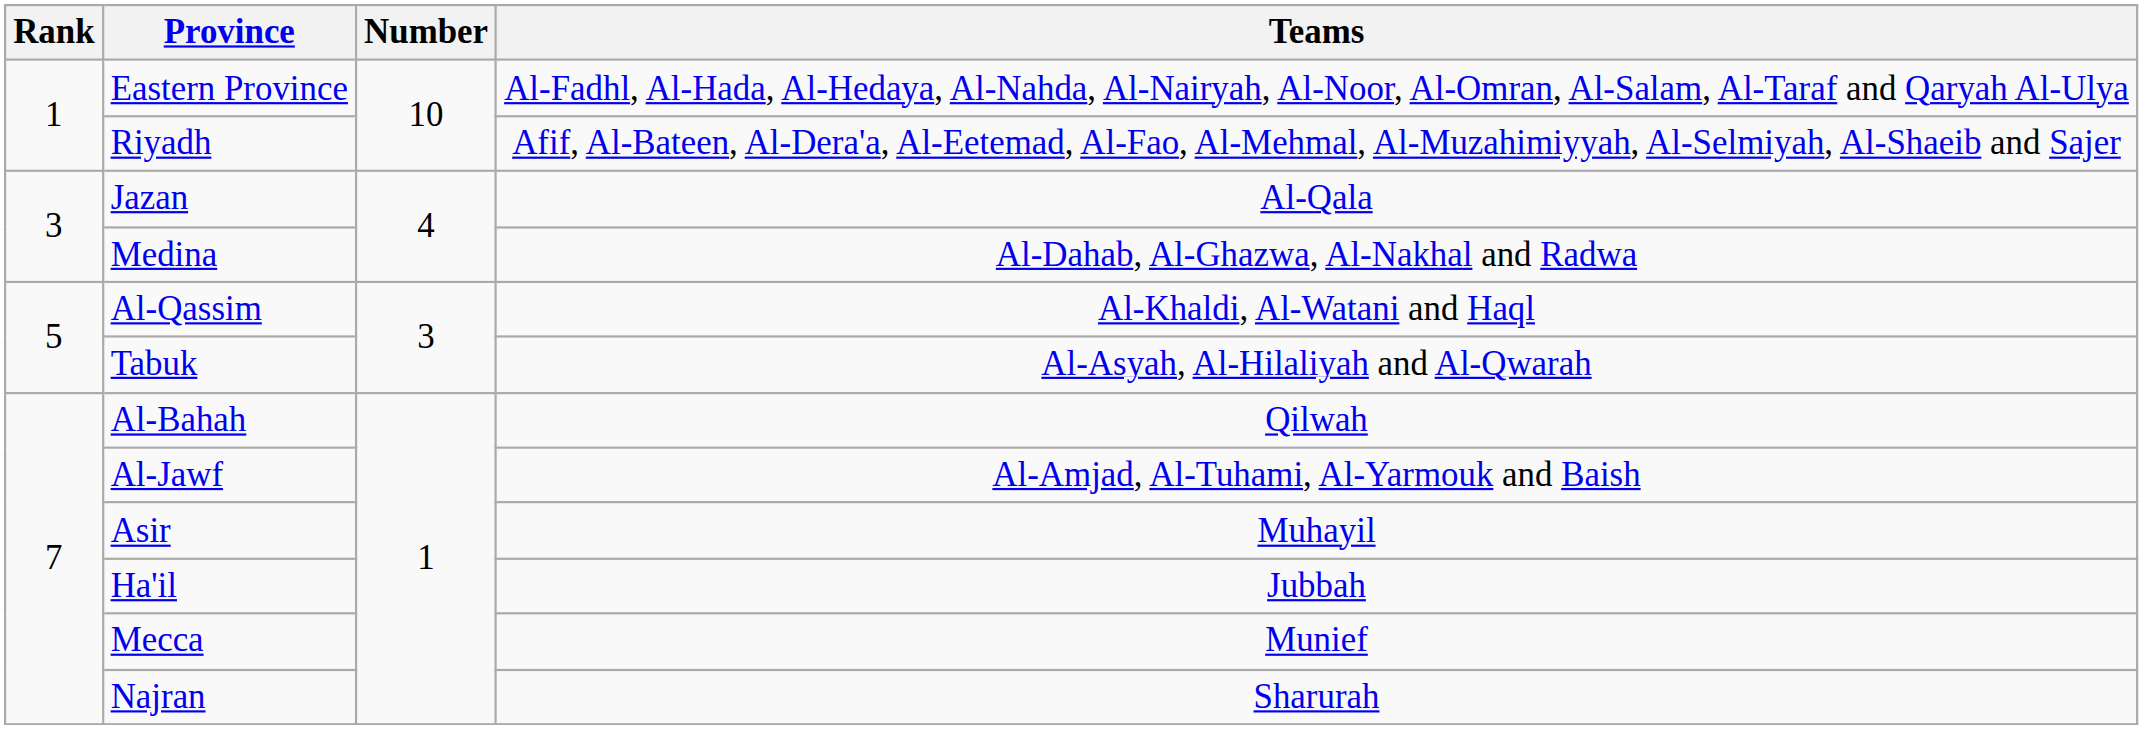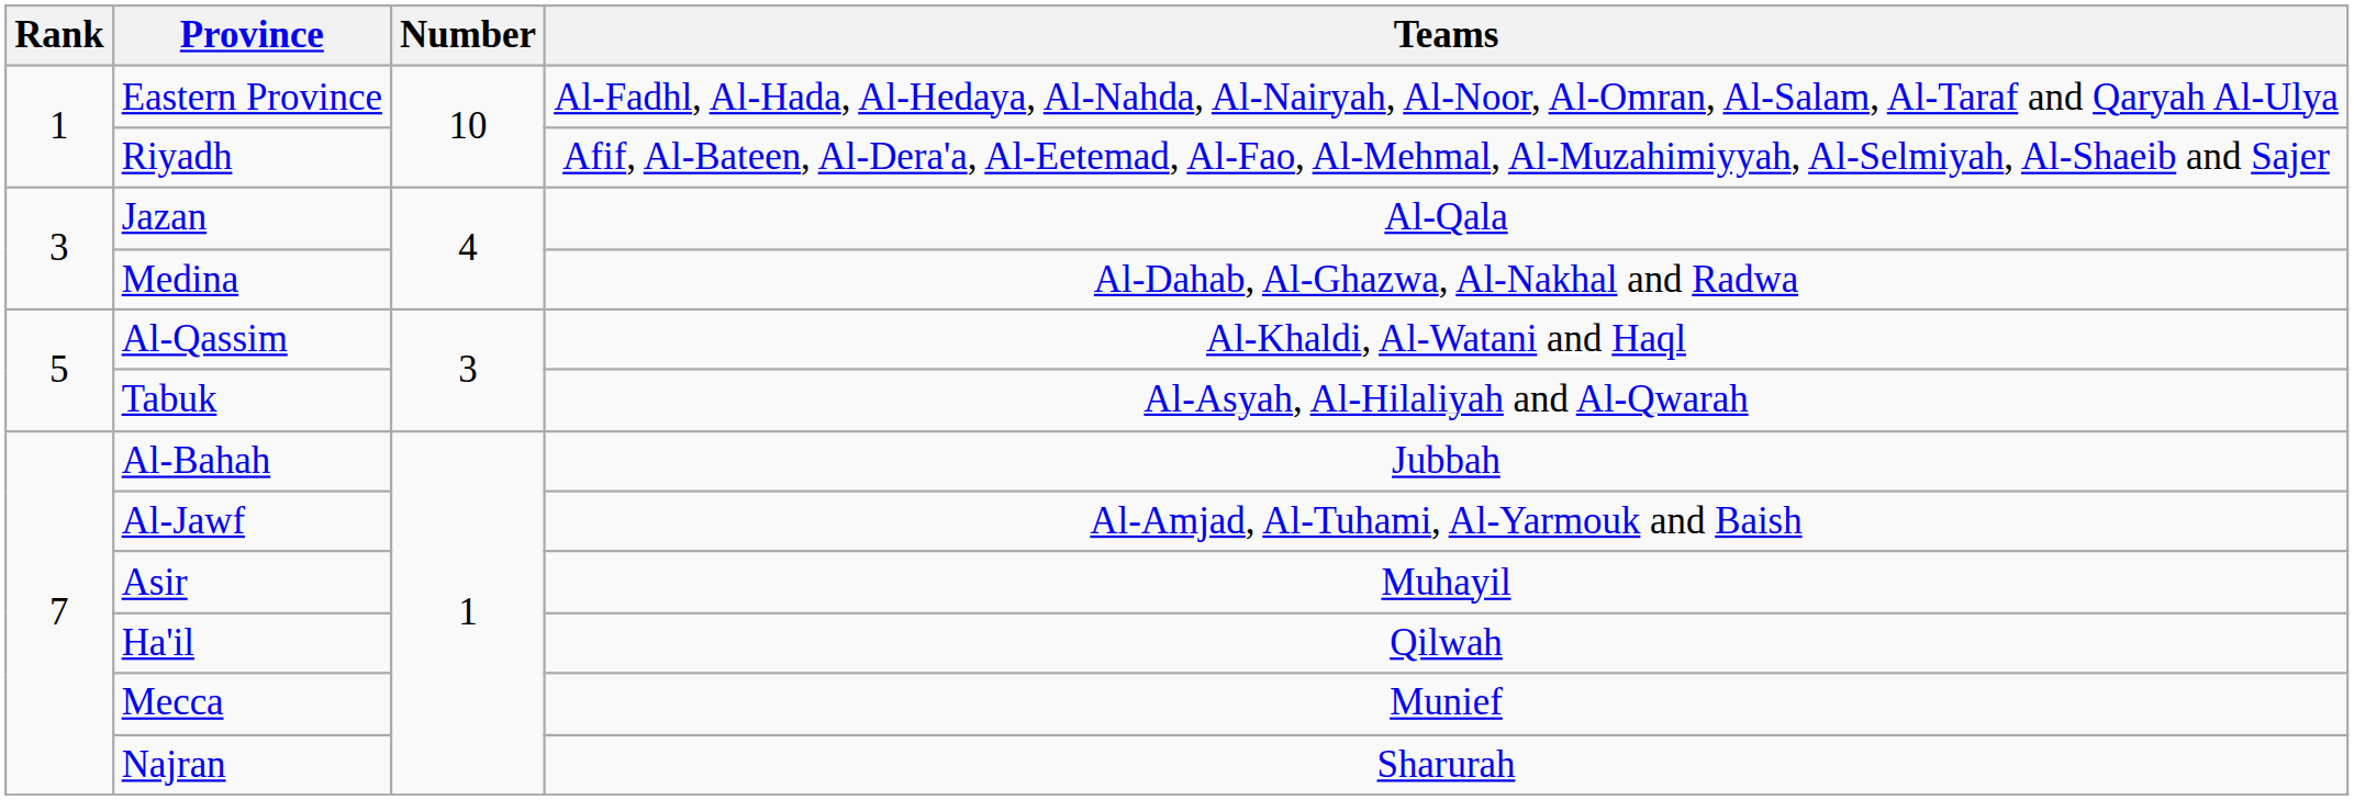 <table class="wikitable">
 <tr>
 <th>Rank</th>
 <th><a href='#'>Province</a></th>
 <th>Number</th>
 <th>Teams</th>
 </tr>
 <tr>
 <td rowspan=2 align=center>1</td>
 <td><a href='#'>Eastern Province</a></td>
 <td rowspan=2 align=center>10</td>
 <td align=center><a href='#'>Al-Fadhl</a>, <a href='#'>Al-Hada</a>, <a href='#'>Al-Hedaya</a>, <a href='#'>Al-Nahda</a>, <a href='#'>Al-Nairyah</a>, <a href='#'>Al-Noor</a>, <a href='#'>Al-Omran</a>, <a href='#'>Al-Salam</a>, <a href='#'>Al-Taraf</a> and <a href='#'>Qaryah Al-Ulya</a></td>
 </tr>
 <tr>
 <td><a href='#'>Riyadh</a></td>
 <td align=center><a href='#'>Afif</a>, <a href='#'>Al-Bateen</a>, <a href='#'>Al-Dera'a</a>, <a href='#'>Al-Eetemad</a>, <a href='#'>Al-Fao</a>, <a href='#'>Al-Mehmal</a>, <a href='#'>Al-Muzahimiyyah</a>, <a href='#'>Al-Selmiyah</a>, <a href='#'>Al-Shaeib</a> and <a href='#'>Sajer</a></td>
 </tr>
 <tr>
 <td rowspan=2 align=center>3</td>
 <td><a href='#'>Jazan</a></td>
 <td rowspan=2 align=center>4</td>
 <td align=center><a href='#'>Al-Qala</a></td>
 </tr>
 <tr>
 <td><a href='#'>Medina</a></td>
 <td align=center><a href='#'>Al-Dahab</a>, <a href='#'>Al-Ghazwa</a>, <a href='#'>Al-Nakhal</a> and <a href='#'>Radwa</a></td>
 </tr>
 <tr>
 <td rowspan=2 align=center>5</td>
 <td><a href='#'>Al-Qassim</a></td>
 <td rowspan=2 align=center>3</td>
 <td align=center><a href='#'>Al-Khaldi</a>, <a href='#'>Al-Watani</a> and <a href='#'>Haql</a></td>
 </tr>
 <tr>
 <td><a href='#'>Tabuk</a></td>
 <td align=center><a href='#'>Al-Asyah</a>, <a href='#'>Al-Hilaliyah</a> and <a href='#'>Al-Qwarah</a></td>
 </tr>
 <tr>
 <td rowspan=6 align=center>7</td>
 <td><a href='#'>Al-Bahah</a></td>
 <td rowspan=6 align=center>1</td>
-<td align=center><a href='#'>Qilwah</a></td>
+<td align=center><a href='#'>Jubbah</a></td>
 </tr>
 <tr>
 <td><a href='#'>Al-Jawf</a></td>
 <td align=center><a href='#'>Al-Amjad</a>, <a href='#'>Al-Tuhami</a>, <a href='#'>Al-Yarmouk</a> and <a href='#'>Baish</a></td>
 </tr>
 <tr>
 <td><a href='#'>Asir</a></td>
 <td align=center><a href='#'>Muhayil</a></td>
 </tr>
 <tr>
 <td><a href='#'>Ha'il</a></td>
-<td align=center><a href='#'>Jubbah</a></td>
+<td align=center><a href='#'>Qilwah</a></td>
 </tr>
 <tr>
 <td><a href='#'>Mecca</a></td>
 <td align=center><a href='#'>Munief</a></td>
 </tr>
 <tr>
 <td><a href='#'>Najran</a></td>
 <td align=center><a href='#'>Sharurah</a></td>
 </tr>
 <tr>
 </tr>
 </table>
